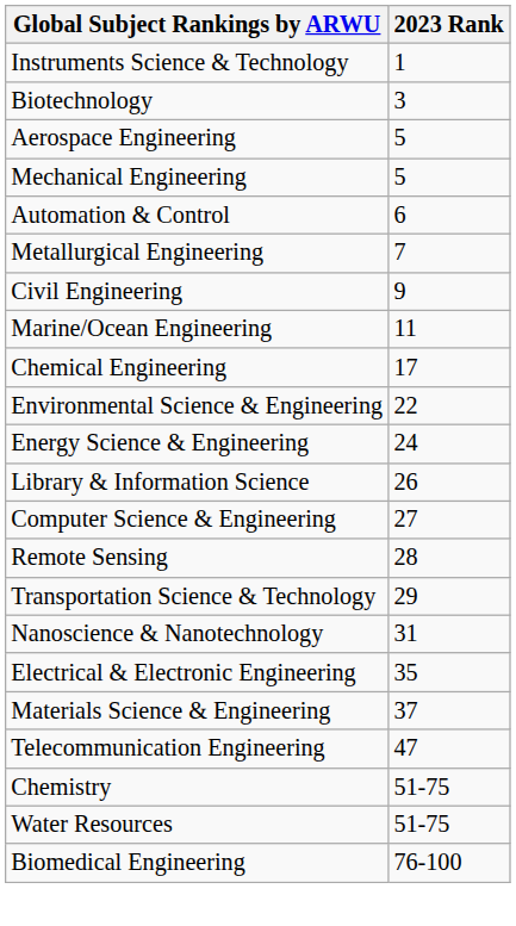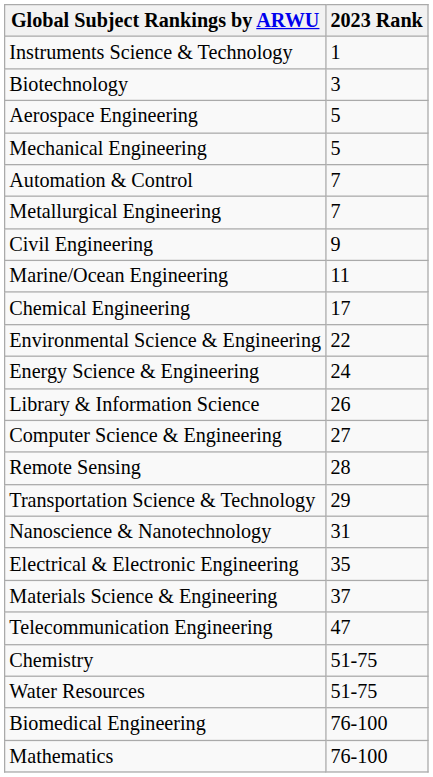 <table class="wikitable">
 <tr>
 <th>Global Subject Rankings by <a href='#'>ARWU</a></th>
 <th>2023 Rank</th>
 </tr>
 <tr>
 <td>Instruments Science & Technology</td>
 <td>1</td>
 </tr>
 <tr>
 <td>Biotechnology</td>
 <td>3</td>
 </tr>
 <tr>
 <td>Aerospace Engineering</td>
 <td>5</td>
 </tr>
 <tr>
 <td>Mechanical Engineering</td>
 <td>5</td>
 </tr>
 <tr>
 <td>Automation & Control</td>
-<td>6</td>
+<td>7</td>
 </tr>
 <tr>
 <td>Metallurgical Engineering</td>
 <td>7</td>
 </tr>
 <tr>
 <td>Civil Engineering</td>
 <td>9</td>
 </tr>
 <tr>
 <td>Marine/Ocean Engineering</td>
 <td>11</td>
 </tr>
 <tr>
 <td>Chemical Engineering</td>
 <td>17</td>
 </tr>
 <tr>
 <td>Environmental Science & Engineering</td>
 <td>22</td>
 </tr>
 <tr>
 <td>Energy Science & Engineering</td>
 <td>24</td>
 </tr>
 <tr>
 <td>Library & Information Science</td>
 <td>26</td>
 </tr>
 <tr>
 <td>Computer Science & Engineering</td>
 <td>27</td>
 </tr>
 <tr>
 <td>Remote Sensing</td>
 <td>28</td>
 </tr>
 <tr>
 <td>Transportation Science & Technology</td>
 <td>29</td>
 </tr>
 <tr>
 <td>Nanoscience & Nanotechnology</td>
 <td>31</td>
 </tr>
 <tr>
 <td>Electrical & Electronic Engineering</td>
 <td>35</td>
 </tr>
 <tr>
 <td>Materials Science & Engineering</td>
 <td>37</td>
 </tr>
 <tr>
 <td>Telecommunication Engineering</td>
 <td>47</td>
 </tr>
 <tr>
 <td>Chemistry</td>
 <td>51-75</td>
 </tr>
 <tr>
 <td>Water Resources</td>
 <td>51-75</td>
 </tr>
 <tr>
 <td>Biomedical Engineering</td>
 <td>76-100</td>
 </tr>
+<tr>
+<td>Mathematics</td>
+<td>76-100</td>
+</tr>
 </table>
